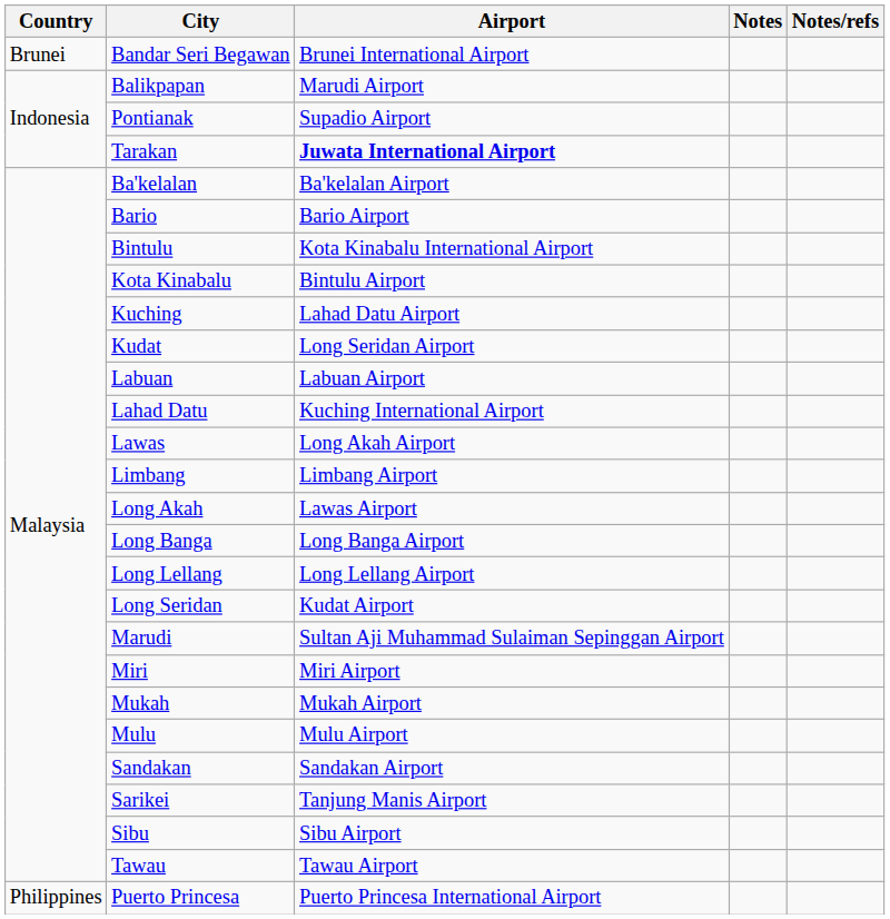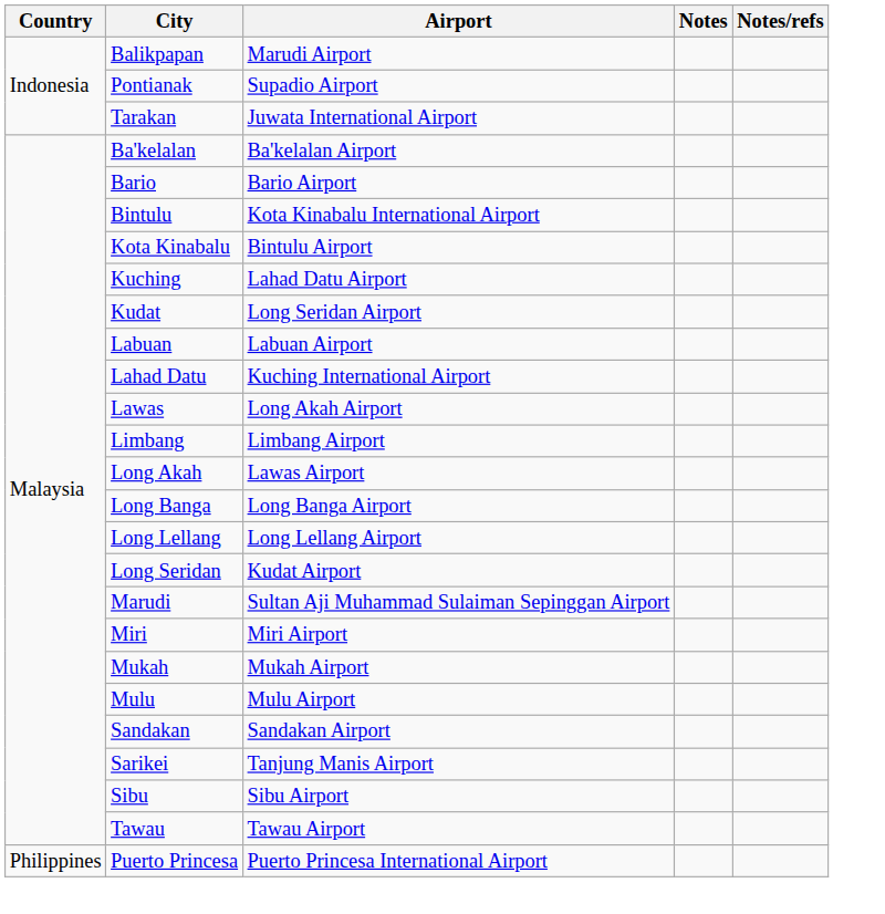 <table class="sortable wikitable">
 <tr>
 <th>Country</th>
 <th>City</th>
 <th>Airport</th>
 <th>Notes</th>
 <th class="unsortable">Notes/refs</th>
-</tr>
-<tr>
-<td>Brunei</td>
-<td><a href='#'>Bandar Seri Begawan</a></td>
-<td><a href='#'>Brunei International Airport</a></td>
-<td></td>
-<td align=center></td>
 </tr>
 <tr>
 <td rowspan="3">Indonesia</td>
 <td><a href='#'>Balikpapan</a></td>
 <td><a href='#'>Marudi Airport</a></td>
 <td></td>
 <td align=center></td>
 </tr>
 <tr>
 <td><a href='#'>Pontianak</a></td>
 <td><a href='#'>Supadio Airport</a></td>
 <td></td>
 <td align=center></td>
 </tr>
 <tr>
 <td><a href='#'>Tarakan</a></td>
-<td><strong><a href='#'>Juwata International Airport</a></strong></td>
+<td><a href='#'>Juwata International Airport</a></td>
 <td></td>
 <td align=center></td>
 </tr>
 <tr>
 <td rowspan="22">Malaysia</td>
 <td><a href='#'>Ba'kelalan</a></td>
 <td><a href='#'>Ba'kelalan Airport</a></td>
 <td align=center></td>
 <td align=center></td>
 </tr>
 <tr>
 <td><a href='#'>Bario</a></td>
 <td><a href='#'>Bario Airport</a></td>
 <td align=center></td>
 <td align=center></td>
 </tr>
 <tr>
 <td><a href='#'>Bintulu</a></td>
 <td><a href='#'>Kota Kinabalu International Airport</a></td>
 <td align=center></td>
 <td align=center></td>
 </tr>
 <tr>
 <td><a href='#'>Kota Kinabalu</a></td>
 <td><a href='#'>Bintulu Airport</a></td>
 <td></td>
 <td align=center></td>
 </tr>
 <tr>
 <td><a href='#'>Kuching</a></td>
 <td><a href='#'>Lahad Datu Airport</a></td>
 <td></td>
 <td align=center></td>
 </tr>
 <tr>
 <td><a href='#'>Kudat</a></td>
 <td><a href='#'>Long Seridan Airport</a></td>
 <td></td>
 <td align=center></td>
 </tr>
 <tr>
 <td><a href='#'>Labuan</a></td>
 <td><a href='#'>Labuan Airport</a></td>
 <td align=center></td>
 <td align=center></td>
 </tr>
 <tr>
 <td><a href='#'>Lahad Datu</a></td>
 <td><a href='#'>Kuching International Airport</a></td>
 <td align=center></td>
 <td align=center></td>
 </tr>
 <tr>
 <td><a href='#'>Lawas</a></td>
 <td><a href='#'>Long Akah Airport</a></td>
 <td align=center></td>
 <td align=center></td>
 </tr>
 <tr>
 <td><a href='#'>Limbang</a></td>
 <td><a href='#'>Limbang Airport</a></td>
 <td align=center></td>
 <td align=center></td>
 </tr>
 <tr>
 <td><a href='#'>Long Akah</a></td>
 <td><a href='#'>Lawas Airport</a></td>
 <td align=center></td>
 <td align=center></td>
 </tr>
 <tr>
 <td><a href='#'>Long Banga</a></td>
 <td><a href='#'>Long Banga Airport</a></td>
 <td align=center></td>
 <td align=center></td>
 </tr>
 <tr>
 <td><a href='#'>Long Lellang</a></td>
 <td><a href='#'>Long Lellang Airport</a></td>
 <td align=center></td>
 <td align=center></td>
 </tr>
 <tr>
 <td><a href='#'>Long Seridan</a></td>
 <td><a href='#'>Kudat Airport</a></td>
 <td align=center></td>
 <td align=center></td>
 </tr>
 <tr>
 <td><a href='#'>Marudi</a></td>
 <td><a href='#'>Sultan Aji Muhammad Sulaiman Sepinggan Airport</a></td>
 <td align=center></td>
 <td align=center></td>
 </tr>
 <tr>
 <td><a href='#'>Miri</a></td>
 <td><a href='#'>Miri Airport</a></td>
 <td></td>
 <td align=center></td>
 </tr>
 <tr>
 <td><a href='#'>Mukah</a></td>
 <td><a href='#'>Mukah Airport</a></td>
 <td align=center></td>
 <td align=center></td>
 </tr>
 <tr>
 <td><a href='#'>Mulu</a></td>
 <td><a href='#'>Mulu Airport</a></td>
 <td align=center></td>
 <td align=center></td>
 </tr>
 <tr>
 <td><a href='#'>Sandakan</a></td>
 <td><a href='#'>Sandakan Airport</a></td>
 <td align=center></td>
 <td align=center></td>
 </tr>
 <tr>
 <td><a href='#'>Sarikei</a></td>
 <td><a href='#'>Tanjung Manis Airport</a></td>
 <td align=center></td>
 <td align=center></td>
 </tr>
 <tr>
 <td><a href='#'>Sibu</a></td>
 <td><a href='#'>Sibu Airport</a></td>
 <td align=center></td>
 <td align=center></td>
 </tr>
 <tr>
 <td><a href='#'>Tawau</a></td>
 <td><a href='#'>Tawau Airport</a></td>
 <td align=center></td>
 <td align=center></td>
 </tr>
 <tr>
 <td>Philippines</td>
 <td><a href='#'>Puerto Princesa</a></td>
 <td><a href='#'>Puerto Princesa International Airport</a></td>
 <td></td>
 <td align=center></td>
 </tr>
 </table>
